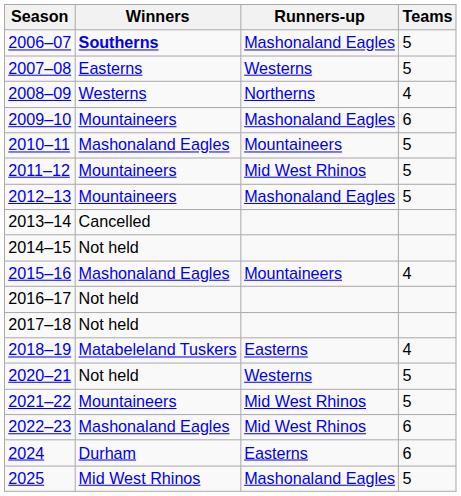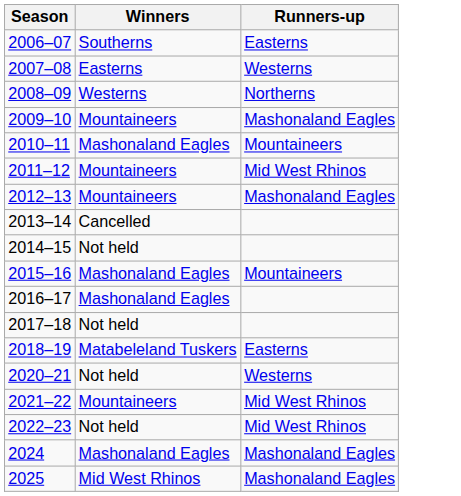 <table class="wikitable">
 <tr>
 <th>Season</th>
 <th>Winners</th>
 <th>Runners-up</th>
-<th>Teams</th>
 </tr>
 <tr>
 <td><a href='#'>2006–07</a></td>
-<td><strong><a href='#'>Southerns</a></strong></td>
-<td><a href='#'>Mashonaland Eagles</a></td>
-<td>5</td>
+<td><a href='#'>Southerns</a></td>
+<td><a href='#'>Easterns</a></td>
 </tr>
 <tr>
 <td><a href='#'>2007–08</a></td>
 <td><a href='#'>Easterns</a></td>
 <td><a href='#'>Westerns</a></td>
-<td>5</td>
 </tr>
 <tr>
 <td><a href='#'>2008–09</a></td>
 <td><a href='#'>Westerns</a></td>
 <td><a href='#'>Northerns</a></td>
-<td>4</td>
 </tr>
 <tr>
 <td><a href='#'>2009–10</a></td>
 <td><a href='#'>Mountaineers</a></td>
 <td><a href='#'>Mashonaland Eagles</a></td>
-<td>6</td>
 </tr>
 <tr>
 <td><a href='#'>2010–11</a></td>
 <td><a href='#'>Mashonaland Eagles</a></td>
 <td><a href='#'>Mountaineers</a></td>
-<td>5</td>
 </tr>
 <tr>
 <td><a href='#'>2011–12</a></td>
 <td><a href='#'>Mountaineers</a></td>
 <td><a href='#'>Mid West Rhinos</a></td>
-<td>5</td>
 </tr>
 <tr>
 <td><a href='#'>2012–13</a></td>
 <td><a href='#'>Mountaineers</a></td>
 <td><a href='#'>Mashonaland Eagles</a></td>
-<td>5</td>
 </tr>
 <tr>
 <td>2013–14</td>
 <td>Cancelled</td>
-<td></td>
 <td></td>
 </tr>
 <tr>
 <td>2014–15</td>
 <td>Not held</td>
 <td></td>
-<td></td>
 </tr>
 <tr>
 <td><a href='#'>2015–16</a></td>
 <td><a href='#'>Mashonaland Eagles</a></td>
 <td><a href='#'>Mountaineers</a></td>
-<td>4</td>
 </tr>
 <tr>
 <td>2016–17</td>
-<td>Not held</td>
-<td></td>
+<td><a href='#'>Mashonaland Eagles</a></td>
 <td></td>
 </tr>
 <tr>
 <td>2017–18</td>
 <td>Not held</td>
 <td></td>
-<td></td>
 </tr>
 <tr>
 <td><a href='#'>2018–19</a></td>
 <td><a href='#'>Matabeleland Tuskers</a></td>
 <td><a href='#'>Easterns</a></td>
-<td>4</td>
 </tr>
 <tr>
 <td><a href='#'>2020–21</a></td>
 <td>Not held</td>
 <td><a href='#'>Westerns</a></td>
-<td>5</td>
 </tr>
 <tr>
 <td><a href='#'>2021–22</a></td>
 <td><a href='#'>Mountaineers</a></td>
 <td><a href='#'>Mid West Rhinos</a></td>
-<td>5</td>
 </tr>
 <tr>
 <td><a href='#'>2022–23</a></td>
-<td><a href='#'>Mashonaland Eagles</a></td>
+<td>Not held</td>
 <td><a href='#'>Mid West Rhinos</a></td>
-<td>6</td>
 </tr>
 <tr>
 <td><a href='#'>2024</a></td>
-<td><a href='#'>Durham</a></td>
-<td><a href='#'>Easterns</a></td>
-<td>6</td>
+<td><a href='#'>Mashonaland Eagles</a></td>
+<td><a href='#'>Mashonaland Eagles</a></td>
 </tr>
 <tr>
 <td><a href='#'>2025</a></td>
 <td><a href='#'>Mid West Rhinos</a></td>
 <td><a href='#'>Mashonaland Eagles</a></td>
-<td>5</td>
 </tr>
 </table>
